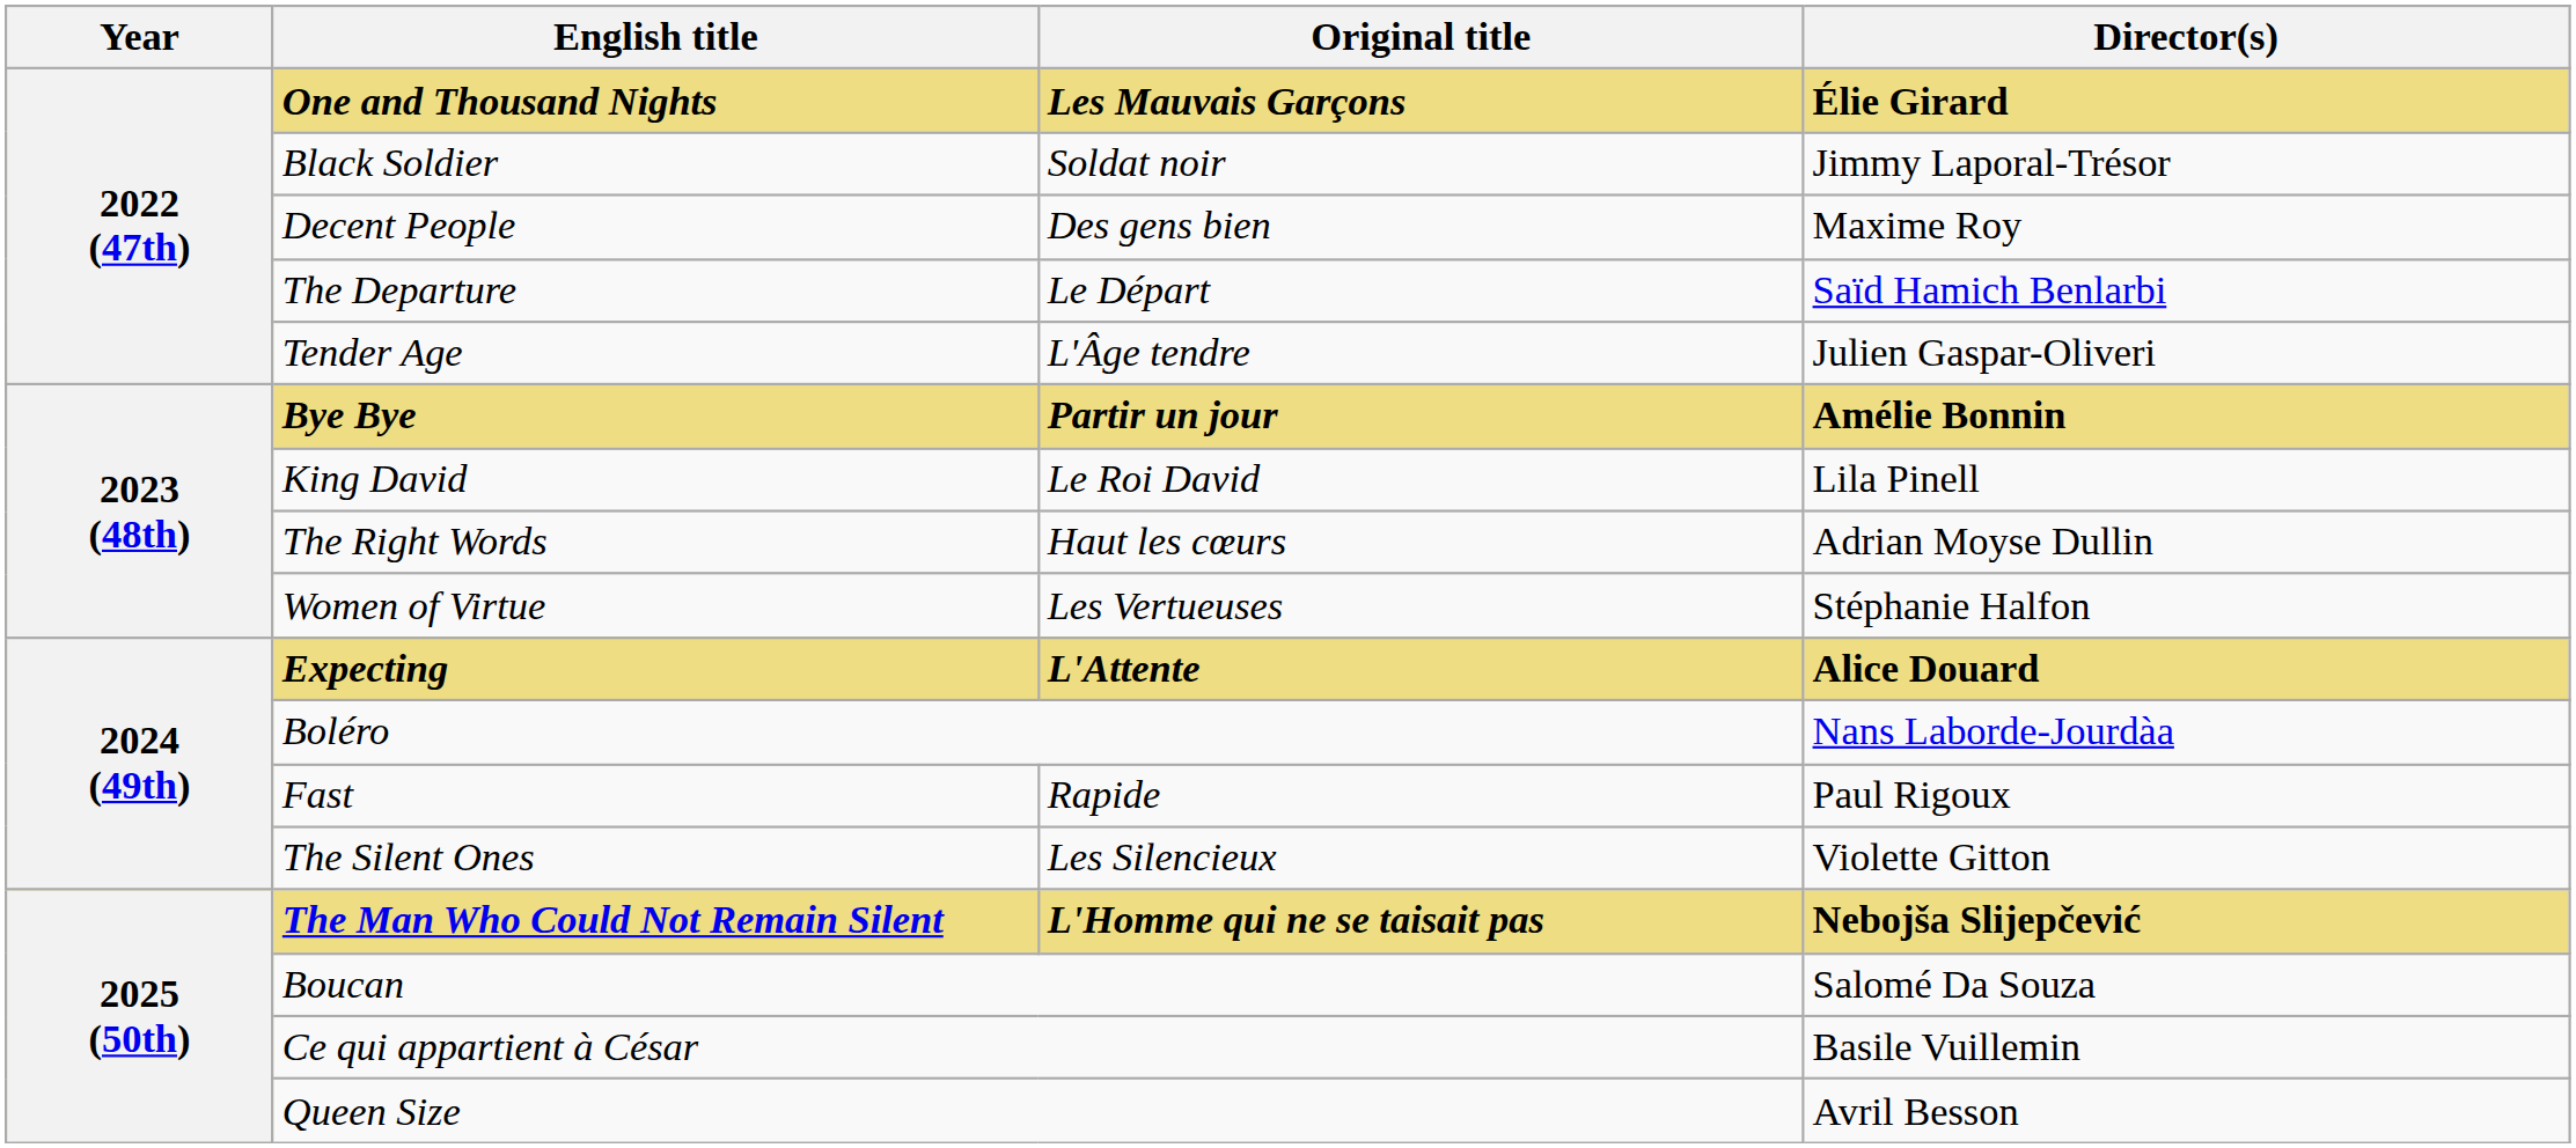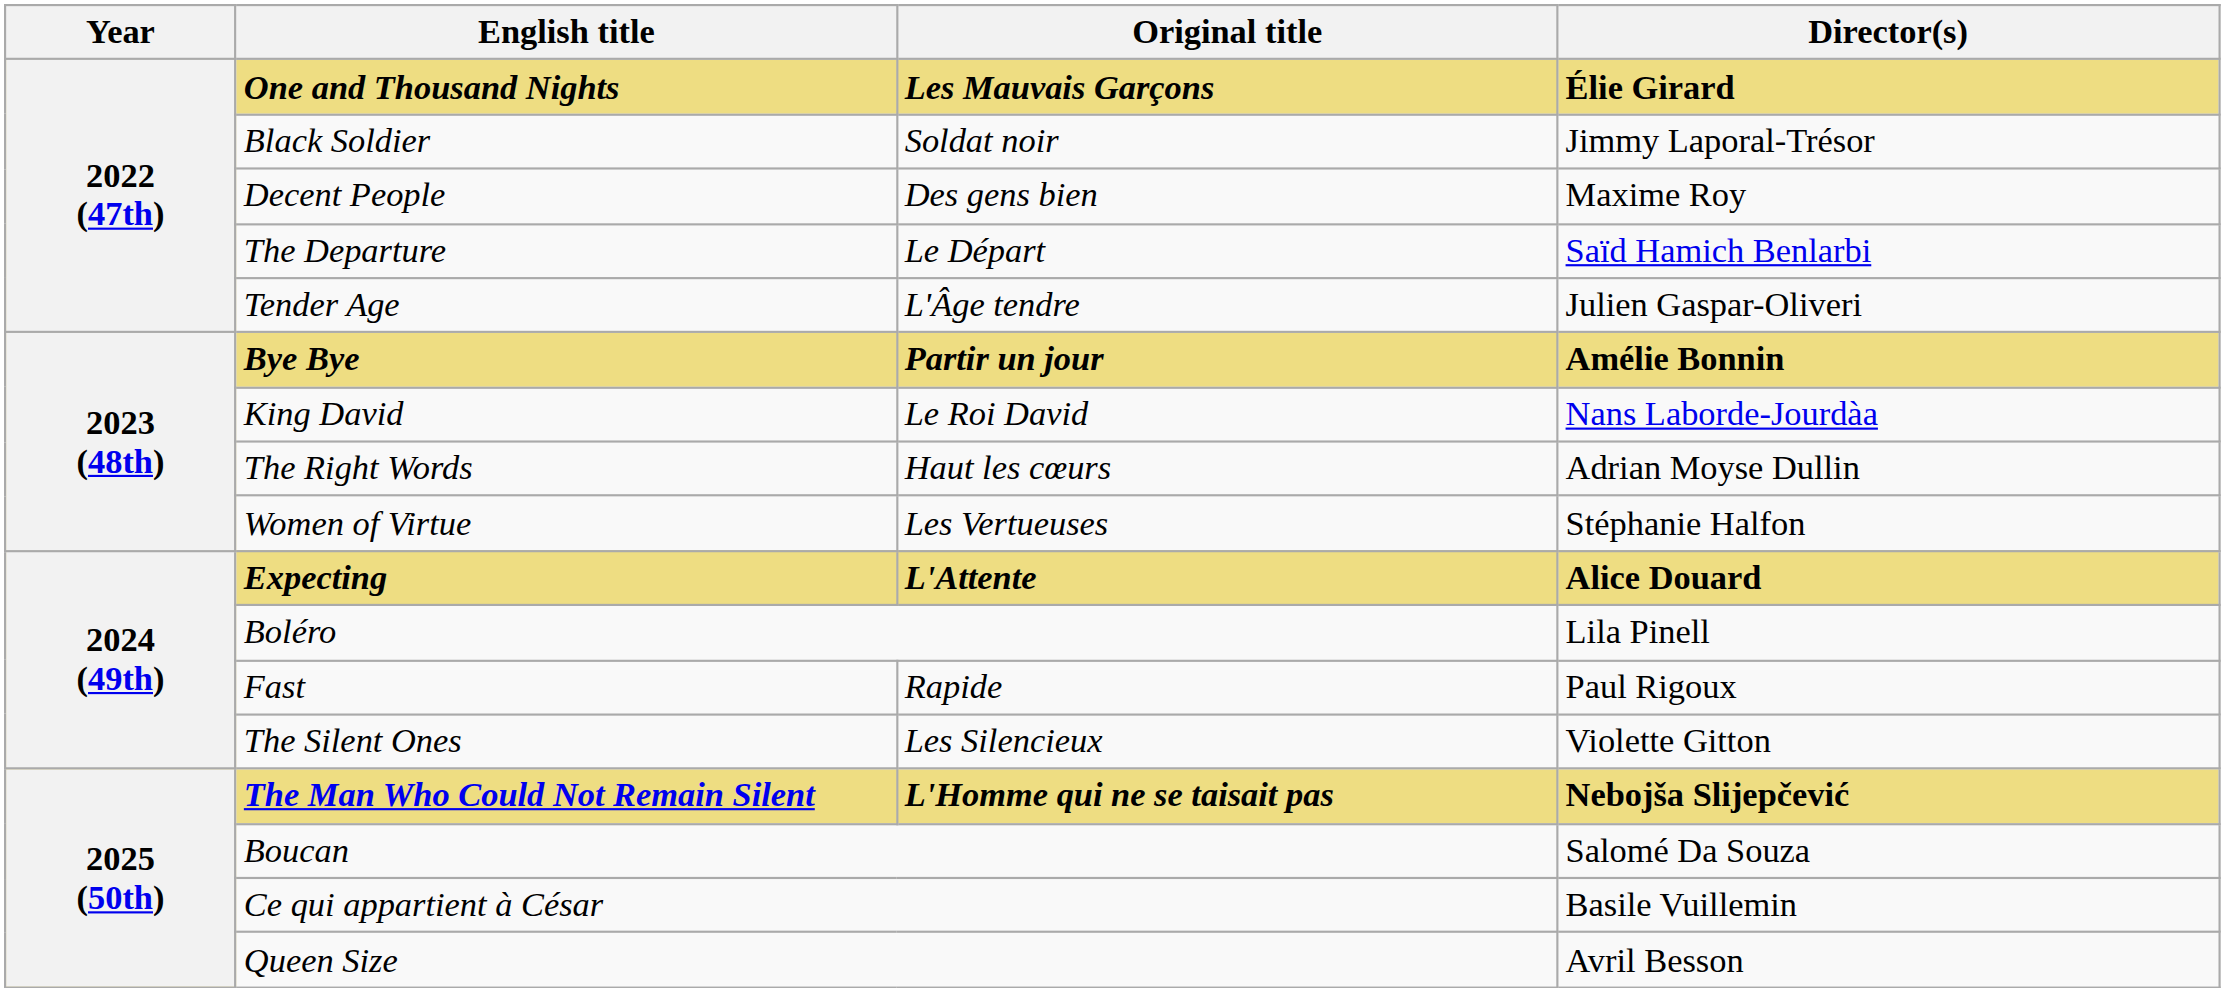 <table class="wikitable">
 <tr>
 <th width="100">Year</th>
 <th width="300">English title</th>
 <th width="300">Original title</th>
 <th width="300">Director(s)</th>
 </tr>
 <tr style="background:#eedd82;">
 <th rowspan="5" align="center">2022<br>(<a href='#'>47th</a>)</th>
 <td><strong><em>One and Thousand Nights</em></strong></td>
 <td><strong><em>Les Mauvais Garçons</em></strong></td>
 <td><strong>Élie Girard</strong></td>
 </tr>
 <tr>
 <td><em>Black Soldier</em></td>
 <td><em>Soldat noir</em></td>
 <td>Jimmy Laporal-Trésor</td>
 </tr>
 <tr>
 <td><em>Decent People</em></td>
 <td><em>Des gens bien</em></td>
 <td>Maxime Roy</td>
 </tr>
 <tr>
 <td><em>The Departure</em></td>
 <td><em>Le Départ</em></td>
 <td><a href='#'>Saïd Hamich Benlarbi</a></td>
 </tr>
 <tr>
 <td><em>Tender Age</em></td>
 <td><em>L'Âge tendre</em></td>
 <td>Julien Gaspar-Oliveri</td>
 </tr>
 <tr style="background:#eedd82;">
 <th rowspan="4" align="center">2023<br>(<a href='#'>48th</a>)</th>
 <td><strong><em>Bye Bye</em></strong></td>
 <td><strong><em>Partir un jour</em></strong></td>
 <td><strong>Amélie Bonnin</strong></td>
 </tr>
 <tr>
 <td><em>King David</em></td>
 <td><em>Le Roi David</em></td>
-<td>Lila Pinell</td>
+<td><a href='#'>Nans Laborde-Jourdàa</a></td>
 </tr>
 <tr>
 <td><em>The Right Words</em></td>
 <td><em>Haut les cœurs</em></td>
 <td>Adrian Moyse Dullin</td>
 </tr>
 <tr>
 <td><em>Women of Virtue</em></td>
 <td><em>Les Vertueuses</em></td>
 <td>Stéphanie Halfon</td>
 </tr>
 <tr style="background:#eedd82;">
 <th rowspan="4" align="center">2024<br>(<a href='#'>49th</a>)</th>
 <td><strong><em>Expecting</em></strong></td>
 <td><strong><em>L'Attente</em></strong></td>
 <td><strong>Alice Douard</strong></td>
 </tr>
 <tr>
 <td colspan="2"><em>Boléro</em></td>
-<td><a href='#'>Nans Laborde-Jourdàa</a></td>
+<td>Lila Pinell</td>
 </tr>
 <tr>
 <td><em>Fast</em></td>
 <td><em>Rapide</em></td>
 <td>Paul Rigoux</td>
 </tr>
 <tr>
 <td><em>The Silent Ones</em></td>
 <td><em>Les Silencieux</em></td>
 <td>Violette Gitton</td>
 </tr>
 <tr style="background:#eedd82;">
 <th rowspan="4" align="center">2025<br>(<a href='#'>50th</a>)</th>
 <td><strong><em><a href='#'>The Man Who Could Not Remain Silent</a></em></strong></td>
 <td><strong><em>L'Homme qui ne se taisait pas</em></strong></td>
 <td><strong>Nebojša Slijepčević</strong></td>
 </tr>
 <tr>
 <td colspan="2"><em>Boucan</em></td>
 <td>Salomé Da Souza</td>
 </tr>
 <tr>
 <td colspan="2"><em>Ce qui appartient à César</em></td>
 <td>Basile Vuillemin</td>
 </tr>
 <tr>
 <td colspan="2"><em>Queen Size</em></td>
 <td>Avril Besson</td>
 </tr>
 </table>
